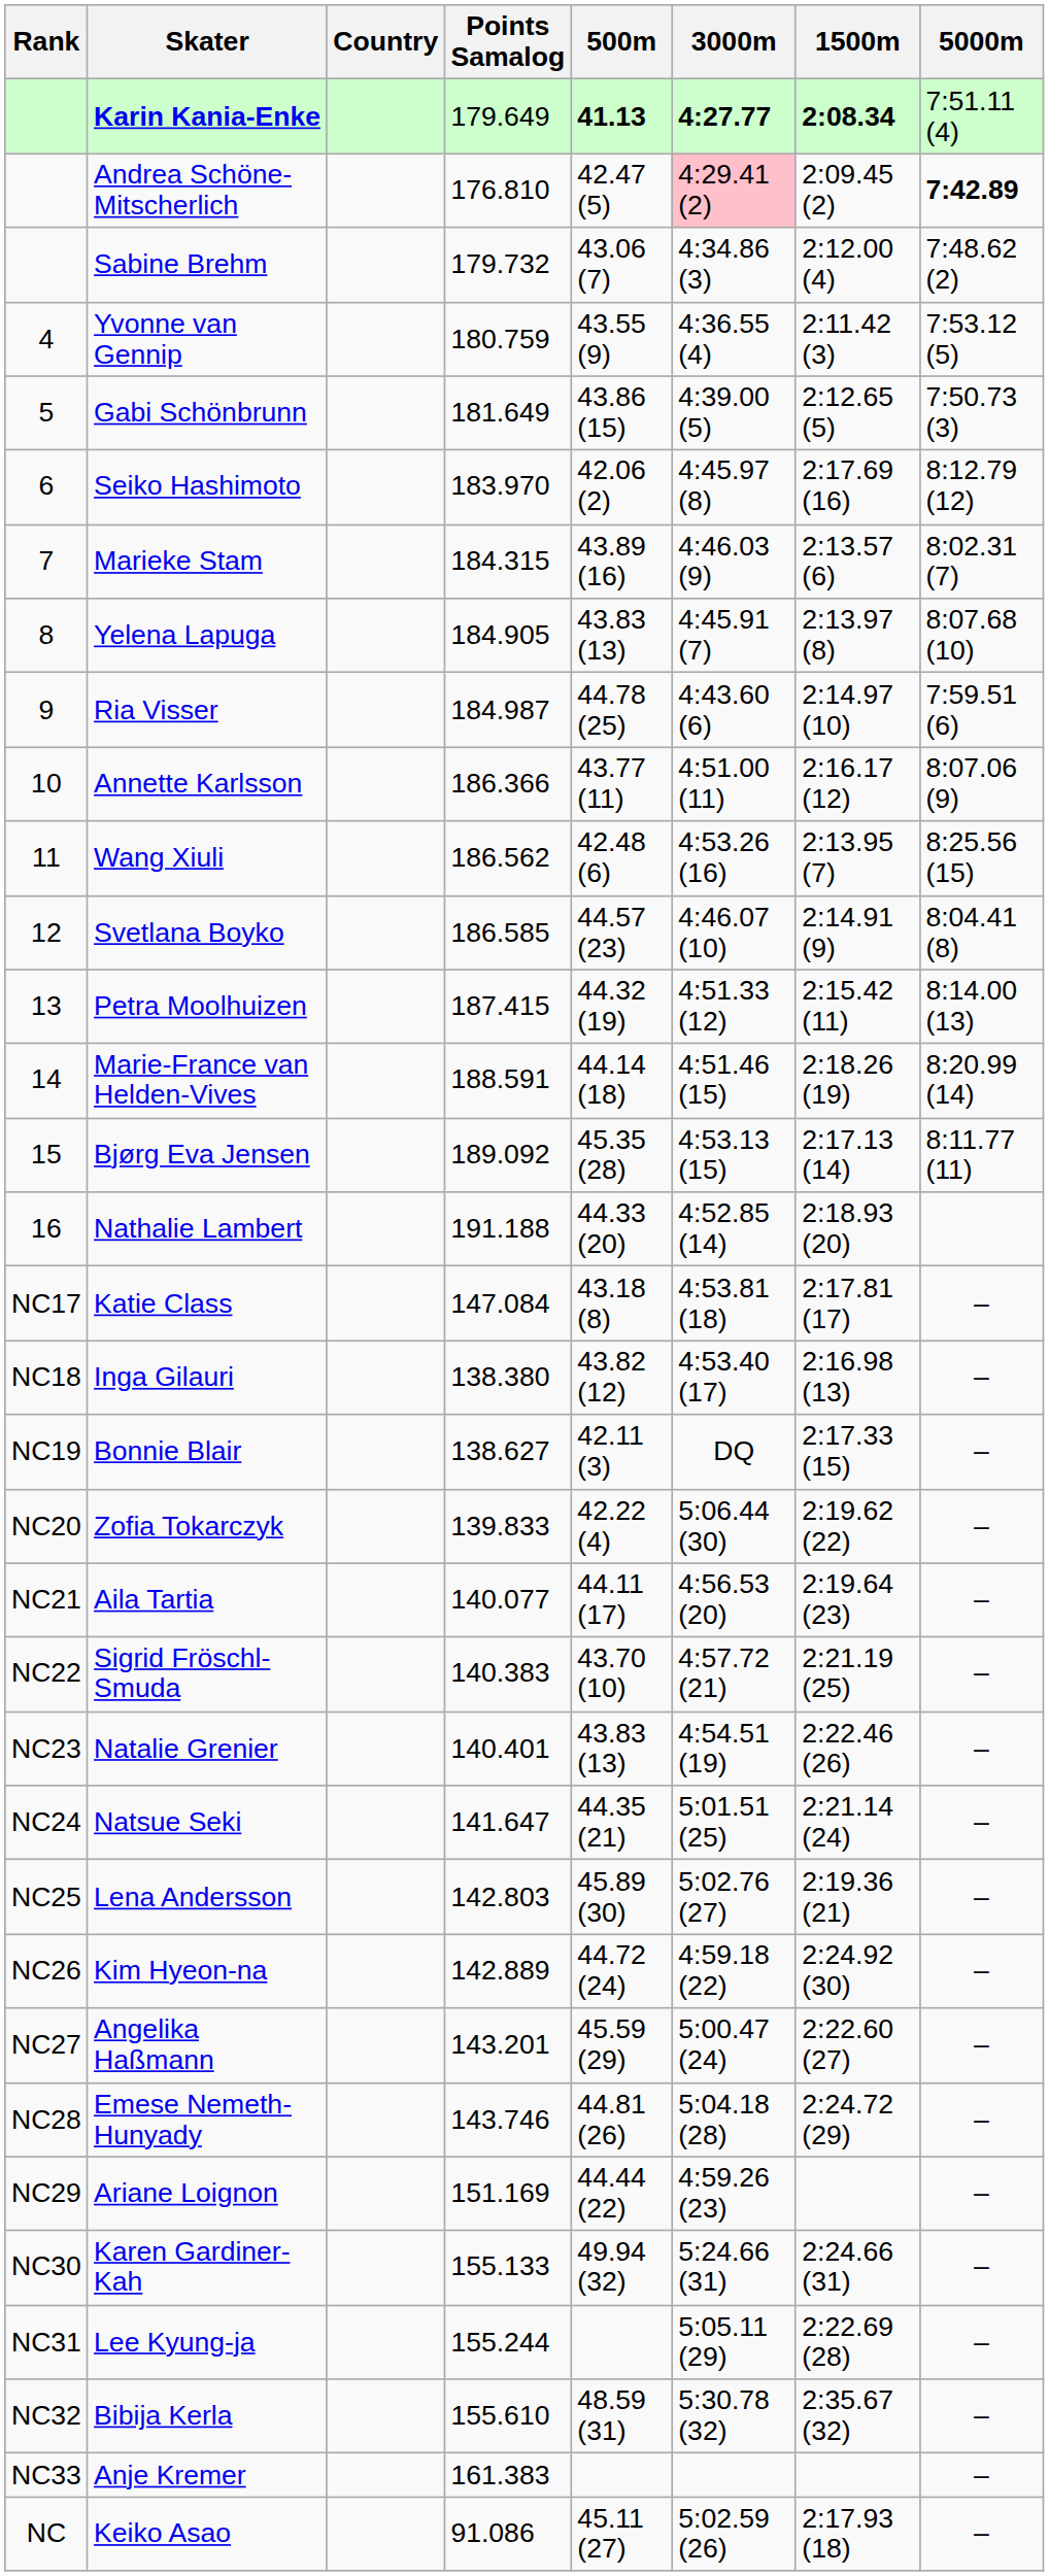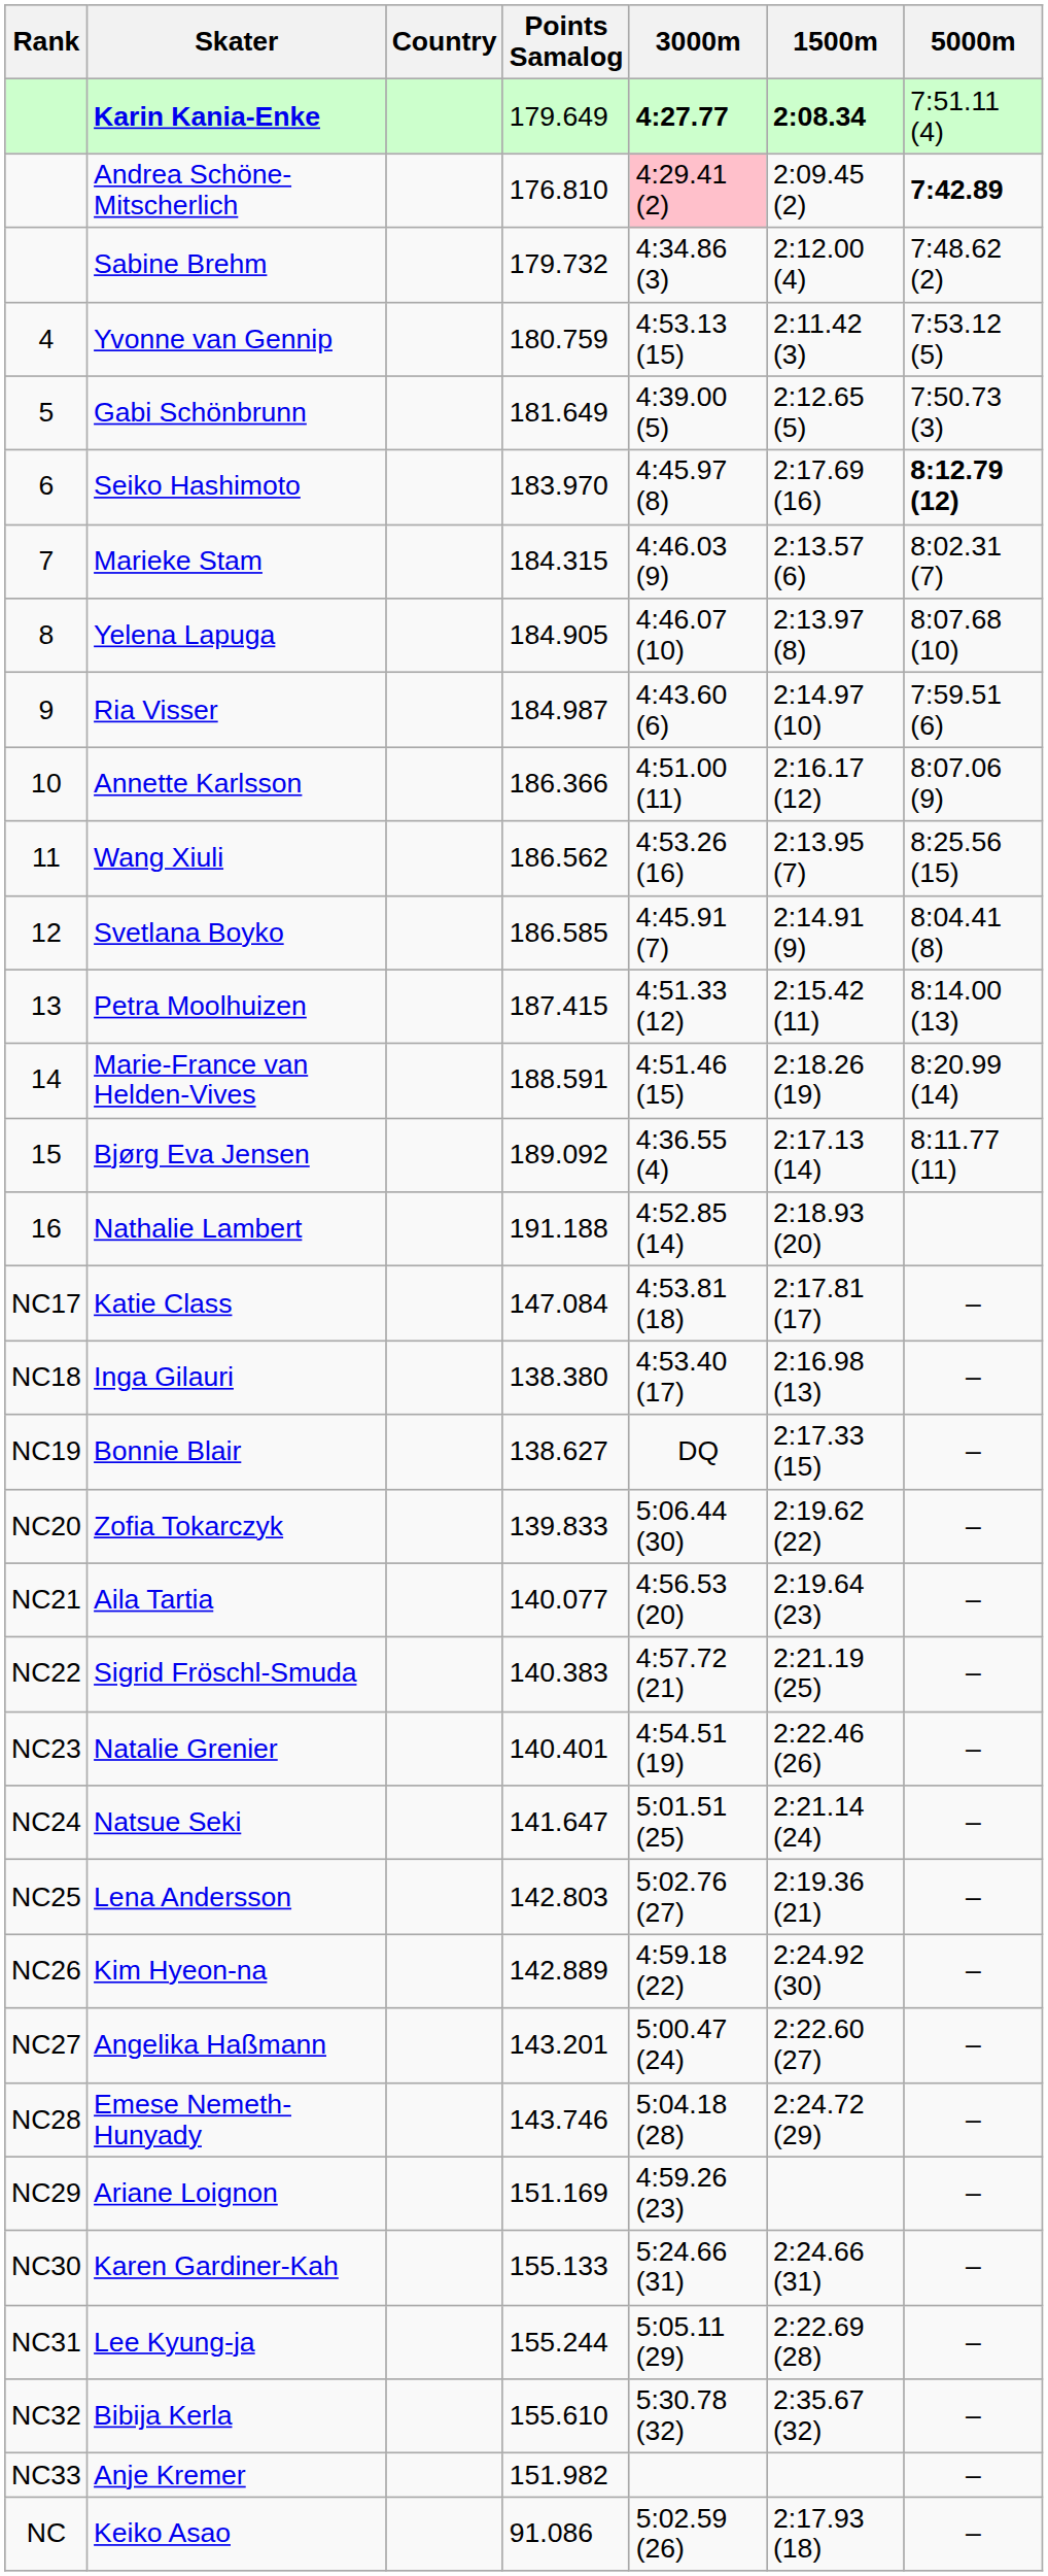 <table class="wikitable sortable" style="text-align:left">
 <tr>
 <th>Rank</th>
 <th>Skater</th>
 <th>Country</th>
 <th>Points <br> Samalog</th>
-<th>500m</th>
 <th>3000m</th>
 <th>1500m</th>
 <th>5000m</th>
 </tr>
 <tr bgcolor=ccffcc>
 <td style="text-align:center"></td>
 <td><strong><a href='#'>Karin Kania-Enke</a></strong></td>
 <td></td>
 <td>179.649</td>
-<td><strong>41.13</strong> </td>
 <td><strong>4:27.77</strong> </td>
 <td><strong>2:08.34</strong> </td>
 <td>7:51.11 (4)</td>
 </tr>
 <tr>
 <td style="text-align:center"></td>
 <td><a href='#'>Andrea Schöne-Mitscherlich</a></td>
 <td></td>
 <td>176.810</td>
-<td>42.47 (5)</td>
 <td style="background: pink;">4:29.41 (2)</td>
 <td>2:09.45 (2)</td>
 <td><strong>7:42.89</strong> </td>
 </tr>
 <tr>
 <td style="text-align:center"></td>
 <td><a href='#'>Sabine Brehm</a></td>
 <td></td>
 <td>179.732</td>
-<td>43.06 (7)</td>
 <td>4:34.86 (3)</td>
 <td>2:12.00 (4)</td>
 <td>7:48.62 (2)</td>
 </tr>
 <tr>
 <td style="text-align:center">4</td>
 <td><a href='#'>Yvonne van Gennip</a></td>
 <td></td>
 <td>180.759</td>
-<td>43.55 (9)</td>
-<td>4:36.55 (4)</td>
+<td>4:53.13 (15)</td>
 <td>2:11.42 (3)</td>
 <td>7:53.12 (5)</td>
 </tr>
 <tr>
 <td style="text-align:center">5</td>
 <td><a href='#'>Gabi Schönbrunn</a></td>
 <td></td>
 <td>181.649</td>
-<td>43.86 (15)</td>
 <td>4:39.00 (5)</td>
 <td>2:12.65 (5)</td>
 <td>7:50.73 (3)</td>
 </tr>
 <tr>
 <td style="text-align:center">6</td>
 <td><a href='#'>Seiko Hashimoto</a></td>
 <td></td>
 <td>183.970</td>
-<td>42.06 (2)</td>
 <td>4:45.97 (8)</td>
 <td>2:17.69 (16)</td>
-<td>8:12.79 (12)</td>
+<td><strong>8:12.79 (12)</strong></td>
 </tr>
 <tr>
 <td style="text-align:center">7</td>
 <td><a href='#'>Marieke Stam</a></td>
 <td></td>
 <td>184.315</td>
-<td>43.89 (16)</td>
 <td>4:46.03 (9)</td>
 <td>2:13.57 (6)</td>
 <td>8:02.31 (7)</td>
 </tr>
 <tr>
 <td style="text-align:center">8</td>
 <td><a href='#'>Yelena Lapuga</a></td>
 <td></td>
 <td>184.905</td>
-<td>43.83 (13)</td>
-<td>4:45.91 (7)</td>
+<td>4:46.07 (10)</td>
 <td>2:13.97 (8)</td>
 <td>8:07.68 (10)</td>
 </tr>
 <tr>
 <td style="text-align:center">9</td>
 <td><a href='#'>Ria Visser</a></td>
 <td></td>
 <td>184.987</td>
-<td>44.78 (25)</td>
 <td>4:43.60 (6)</td>
 <td>2:14.97 (10)</td>
 <td>7:59.51 (6)</td>
 </tr>
 <tr>
 <td style="text-align:center">10</td>
 <td><a href='#'>Annette Karlsson</a></td>
 <td></td>
 <td>186.366</td>
-<td>43.77 (11)</td>
 <td>4:51.00 (11)</td>
 <td>2:16.17 (12)</td>
 <td>8:07.06 (9)</td>
 </tr>
 <tr>
 <td style="text-align:center">11</td>
 <td><a href='#'>Wang Xiuli</a></td>
 <td></td>
 <td>186.562</td>
-<td>42.48 (6)</td>
 <td>4:53.26 (16)</td>
 <td>2:13.95 (7)</td>
 <td>8:25.56 (15)</td>
 </tr>
 <tr>
 <td style="text-align:center">12</td>
 <td><a href='#'>Svetlana Boyko</a></td>
 <td></td>
 <td>186.585</td>
-<td>44.57 (23)</td>
-<td>4:46.07 (10)</td>
+<td>4:45.91 (7)</td>
 <td>2:14.91 (9)</td>
 <td>8:04.41 (8)</td>
 </tr>
 <tr>
 <td style="text-align:center">13</td>
 <td><a href='#'>Petra Moolhuizen</a></td>
 <td></td>
 <td>187.415</td>
-<td>44.32 (19)</td>
 <td>4:51.33 (12)</td>
 <td>2:15.42 (11)</td>
 <td>8:14.00 (13)</td>
 </tr>
 <tr>
 <td style="text-align:center">14</td>
 <td><a href='#'>Marie-France van Helden-Vives</a></td>
 <td></td>
 <td>188.591</td>
-<td>44.14 (18)</td>
 <td>4:51.46 (15)</td>
 <td>2:18.26 (19)</td>
 <td>8:20.99 (14)</td>
 </tr>
 <tr>
 <td style="text-align:center">15</td>
 <td><a href='#'>Bjørg Eva Jensen</a></td>
 <td></td>
 <td>189.092</td>
-<td>45.35 (28)</td>
-<td>4:53.13 (15)</td>
+<td>4:36.55 (4)</td>
 <td>2:17.13 (14)</td>
 <td>8:11.77 (11)</td>
 </tr>
 <tr>
 <td style="text-align:center">16</td>
 <td><a href='#'>Nathalie Lambert</a></td>
 <td></td>
 <td>191.188</td>
-<td>44.33 (20)</td>
 <td>4:52.85 (14)</td>
 <td>2:18.93 (20)</td>
 <td></td>
 </tr>
 <tr>
 <td style="text-align:center">NC17</td>
 <td><a href='#'>Katie Class</a></td>
 <td></td>
 <td>147.084</td>
-<td>43.18 (8)</td>
 <td>4:53.81 (18)</td>
 <td>2:17.81 (17)</td>
 <td style="text-align:center">–</td>
 </tr>
 <tr>
 <td style="text-align:center">NC18</td>
 <td><a href='#'>Inga Gilauri</a></td>
 <td></td>
 <td>138.380</td>
-<td>43.82 (12)</td>
 <td>4:53.40 (17)</td>
 <td>2:16.98 (13)</td>
 <td style="text-align:center">–</td>
 </tr>
 <tr>
 <td style="text-align:center">NC19</td>
 <td><a href='#'>Bonnie Blair</a></td>
 <td></td>
 <td>138.627</td>
-<td>42.11 (3)</td>
 <td style="text-align:center">DQ</td>
 <td>2:17.33 (15)</td>
 <td style="text-align:center">–</td>
 </tr>
 <tr>
 <td style="text-align:center">NC20</td>
 <td><a href='#'>Zofia Tokarczyk</a></td>
 <td></td>
 <td>139.833</td>
-<td>42.22 (4)</td>
 <td>5:06.44 (30)</td>
 <td>2:19.62 (22)</td>
 <td style="text-align:center">–</td>
 </tr>
 <tr>
 <td style="text-align:center">NC21</td>
 <td><a href='#'>Aila Tartia</a></td>
 <td></td>
 <td>140.077</td>
-<td>44.11 (17)</td>
 <td>4:56.53 (20)</td>
 <td>2:19.64 (23)</td>
 <td style="text-align:center">–</td>
 </tr>
 <tr>
 <td style="text-align:center">NC22</td>
 <td><a href='#'>Sigrid Fröschl-Smuda</a></td>
 <td></td>
 <td>140.383</td>
-<td>43.70 (10)</td>
 <td>4:57.72 (21)</td>
 <td>2:21.19 (25)</td>
 <td style="text-align:center">–</td>
 </tr>
 <tr>
 <td style="text-align:center">NC23</td>
 <td><a href='#'>Natalie Grenier</a></td>
 <td></td>
 <td>140.401</td>
-<td>43.83 (13)</td>
 <td>4:54.51 (19)</td>
 <td>2:22.46 (26)</td>
 <td style="text-align:center">–</td>
 </tr>
 <tr>
 <td style="text-align:center">NC24</td>
 <td><a href='#'>Natsue Seki</a></td>
 <td></td>
 <td>141.647</td>
-<td>44.35 (21)</td>
 <td>5:01.51 (25)</td>
 <td>2:21.14 (24)</td>
 <td style="text-align:center">–</td>
 </tr>
 <tr>
 <td style="text-align:center">NC25</td>
 <td><a href='#'>Lena Andersson</a></td>
 <td></td>
 <td>142.803</td>
-<td>45.89 (30)</td>
 <td>5:02.76 (27)</td>
 <td>2:19.36 (21)</td>
 <td style="text-align:center">–</td>
 </tr>
 <tr>
 <td style="text-align:center">NC26</td>
 <td><a href='#'>Kim Hyeon-na</a></td>
 <td></td>
 <td>142.889</td>
-<td>44.72 (24)</td>
 <td>4:59.18 (22)</td>
 <td>2:24.92 (30)</td>
 <td style="text-align:center">–</td>
 </tr>
 <tr>
 <td style="text-align:center">NC27</td>
 <td><a href='#'>Angelika Haßmann</a></td>
 <td></td>
 <td>143.201</td>
-<td>45.59 (29)</td>
 <td>5:00.47 (24)</td>
 <td>2:22.60 (27)</td>
 <td style="text-align:center">–</td>
 </tr>
 <tr>
 <td style="text-align:center">NC28</td>
 <td><a href='#'>Emese Nemeth-Hunyady</a></td>
 <td></td>
 <td>143.746</td>
-<td>44.81 (26)</td>
 <td>5:04.18 (28)</td>
 <td>2:24.72 (29)</td>
 <td style="text-align:center">–</td>
 </tr>
 <tr>
 <td style="text-align:center">NC29</td>
 <td><a href='#'>Ariane Loignon</a></td>
 <td></td>
 <td>151.169</td>
-<td>44.44 (22)</td>
 <td>4:59.26 (23)</td>
 <td></td>
 <td style="text-align:center">–</td>
 </tr>
 <tr>
 <td style="text-align:center">NC30</td>
 <td><a href='#'>Karen Gardiner-Kah</a></td>
 <td></td>
 <td>155.133</td>
-<td>49.94 (32)</td>
 <td>5:24.66 (31)</td>
 <td>2:24.66 (31)</td>
 <td style="text-align:center">–</td>
 </tr>
 <tr>
 <td style="text-align:center">NC31</td>
 <td><a href='#'>Lee Kyung-ja</a></td>
 <td></td>
 <td>155.244</td>
-<td></td>
 <td>5:05.11 (29)</td>
 <td>2:22.69 (28)</td>
 <td style="text-align:center">–</td>
 </tr>
 <tr>
 <td style="text-align:center">NC32</td>
 <td><a href='#'>Bibija Kerla</a></td>
 <td></td>
 <td>155.610</td>
-<td>48.59 (31)</td>
 <td>5:30.78 (32)</td>
 <td>2:35.67 (32)</td>
 <td style="text-align:center">–</td>
 </tr>
 <tr>
 <td style="text-align:center">NC33</td>
 <td><a href='#'>Anje Kremer</a></td>
 <td></td>
-<td>161.383</td>
-<td></td>
+<td>151.982</td>
 <td></td>
 <td></td>
 <td style="text-align:center">–</td>
 </tr>
 <tr>
 <td style="text-align:center">NC</td>
 <td><a href='#'>Keiko Asao</a></td>
 <td></td>
 <td>91.086</td>
-<td>45.11 (27)</td>
 <td>5:02.59 (26)</td>
 <td>2:17.93 (18)</td>
 <td style="text-align:center">–</td>
 </tr>
 </table>
